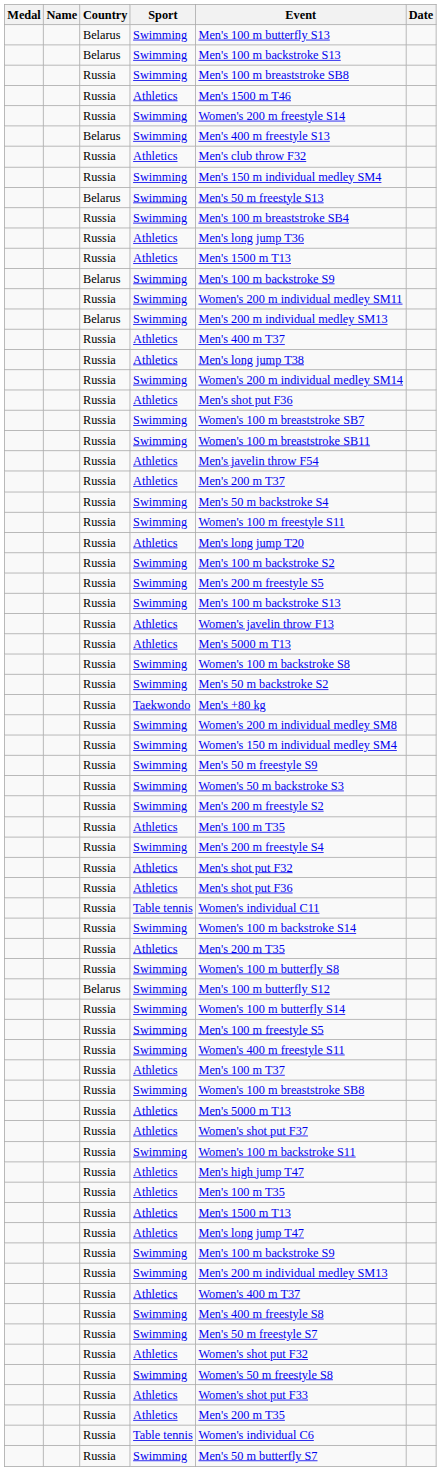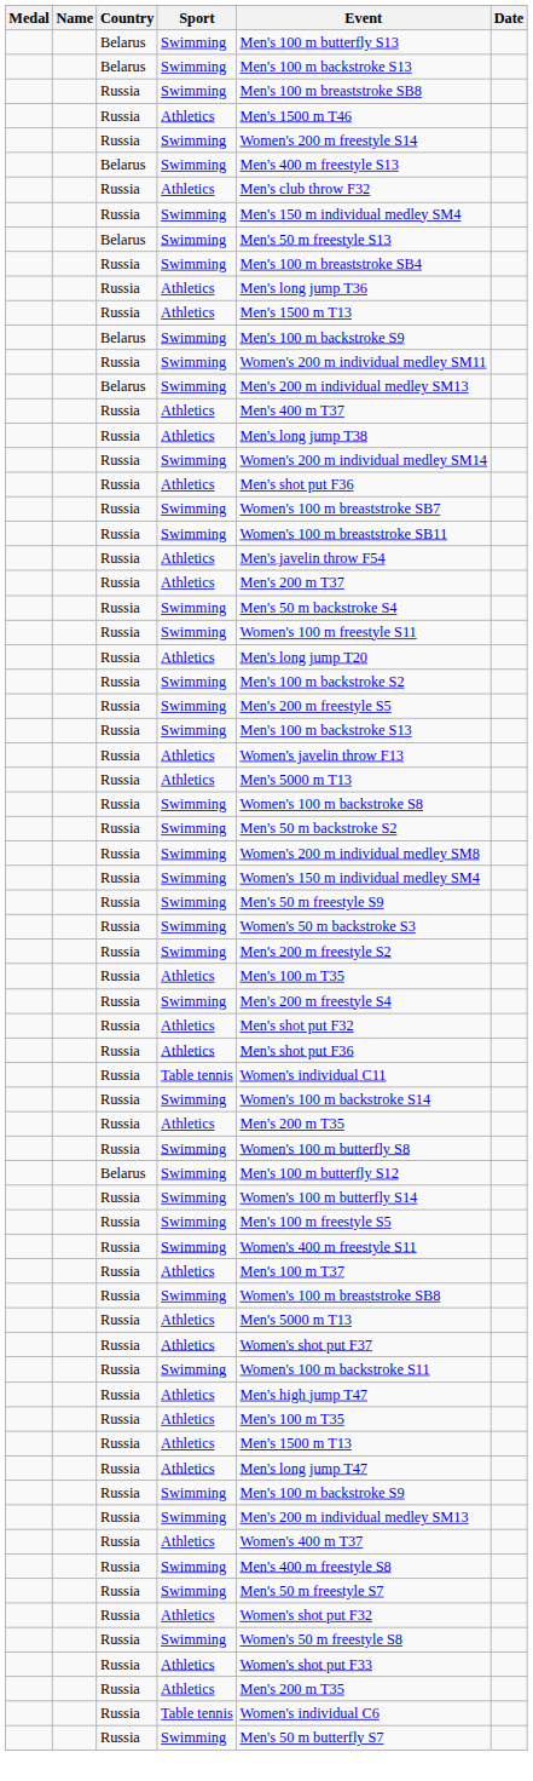 <table class="wikitable sortable" style="font-size:95%">
 <tr>
 <th>Medal</th>
 <th>Name</th>
 <th>Country</th>
 <th>Sport</th>
 <th>Event</th>
 <th>Date</th>
 </tr>
 <tr>
 <td></td>
 <td></td>
 <td>Belarus</td>
 <td><a href='#'>Swimming</a></td>
 <td><a href='#'>Men's 100 m butterfly S13</a></td>
 <td></td>
 </tr>
 <tr>
 <td></td>
 <td></td>
 <td>Belarus</td>
 <td><a href='#'>Swimming</a></td>
 <td><a href='#'>Men's 100 m backstroke S13</a></td>
 <td></td>
 </tr>
 <tr>
 <td></td>
 <td></td>
 <td>Russia</td>
 <td><a href='#'>Swimming</a></td>
 <td><a href='#'>Men's 100 m breaststroke SB8</a></td>
 <td></td>
 </tr>
 <tr>
 <td></td>
 <td></td>
 <td>Russia</td>
 <td><a href='#'>Athletics</a></td>
 <td><a href='#'>Men's 1500 m T46</a></td>
 <td></td>
 </tr>
 <tr>
 <td></td>
 <td></td>
 <td>Russia</td>
 <td><a href='#'>Swimming</a></td>
 <td><a href='#'>Women's 200 m freestyle S14</a></td>
 <td></td>
 </tr>
 <tr>
 <td></td>
 <td></td>
 <td>Belarus</td>
 <td><a href='#'>Swimming</a></td>
 <td><a href='#'>Men's 400 m freestyle S13</a></td>
 <td></td>
 </tr>
 <tr>
 <td></td>
 <td></td>
 <td>Russia</td>
 <td><a href='#'>Athletics</a></td>
 <td><a href='#'>Men's club throw F32</a></td>
 <td></td>
 </tr>
 <tr>
 <td></td>
 <td></td>
 <td>Russia</td>
 <td><a href='#'>Swimming</a></td>
 <td><a href='#'>Men's 150 m individual medley SM4</a></td>
 <td></td>
 </tr>
 <tr>
 <td></td>
 <td></td>
 <td>Belarus</td>
 <td><a href='#'>Swimming</a></td>
 <td><a href='#'>Men's 50 m freestyle S13</a></td>
 <td></td>
 </tr>
 <tr>
 <td></td>
 <td></td>
 <td>Russia</td>
 <td><a href='#'>Swimming</a></td>
 <td><a href='#'>Men's 100 m breaststroke SB4</a></td>
 <td></td>
 </tr>
 <tr>
 <td></td>
 <td></td>
 <td>Russia</td>
 <td><a href='#'>Athletics</a></td>
 <td><a href='#'>Men's long jump T36</a></td>
 <td></td>
 </tr>
 <tr>
 <td></td>
 <td></td>
 <td>Russia</td>
 <td><a href='#'>Athletics</a></td>
 <td><a href='#'>Men's 1500 m T13</a></td>
 <td></td>
 </tr>
 <tr>
 <td></td>
 <td></td>
 <td>Belarus</td>
 <td><a href='#'>Swimming</a></td>
 <td><a href='#'>Men's 100 m backstroke S9</a></td>
 <td></td>
 </tr>
 <tr>
 <td></td>
 <td></td>
 <td>Russia</td>
 <td><a href='#'>Swimming</a></td>
 <td><a href='#'>Women's 200 m individual medley SM11</a></td>
 <td></td>
 </tr>
 <tr>
 <td></td>
 <td></td>
 <td>Belarus</td>
 <td><a href='#'>Swimming</a></td>
 <td><a href='#'>Men's 200 m individual medley SM13</a></td>
 <td></td>
 </tr>
 <tr>
 <td></td>
 <td></td>
 <td>Russia</td>
 <td><a href='#'>Athletics</a></td>
 <td><a href='#'>Men's 400 m T37</a></td>
 <td></td>
 </tr>
 <tr>
 <td></td>
 <td></td>
 <td>Russia</td>
 <td><a href='#'>Athletics</a></td>
 <td><a href='#'>Men's long jump T38</a></td>
 <td></td>
 </tr>
 <tr>
 <td></td>
 <td></td>
 <td>Russia</td>
 <td><a href='#'>Swimming</a></td>
 <td><a href='#'>Women's 200 m individual medley SM14</a></td>
 <td></td>
 </tr>
 <tr>
 <td></td>
 <td></td>
 <td>Russia</td>
 <td><a href='#'>Athletics</a></td>
 <td><a href='#'>Men's shot put F36</a></td>
 <td></td>
 </tr>
 <tr>
 <td></td>
 <td></td>
 <td>Russia</td>
 <td><a href='#'>Swimming</a></td>
 <td><a href='#'>Women's 100 m breaststroke SB7</a></td>
 <td></td>
 </tr>
 <tr>
 <td></td>
 <td></td>
 <td>Russia</td>
 <td><a href='#'>Swimming</a></td>
 <td><a href='#'>Women's 100 m breaststroke SB11</a></td>
 <td></td>
 </tr>
 <tr>
 <td></td>
 <td></td>
 <td>Russia</td>
 <td><a href='#'>Athletics</a></td>
 <td><a href='#'>Men's javelin throw F54</a></td>
 <td></td>
 </tr>
 <tr>
 <td></td>
 <td></td>
 <td>Russia</td>
 <td><a href='#'>Athletics</a></td>
 <td><a href='#'>Men's 200 m T37</a></td>
 <td></td>
 </tr>
 <tr>
 <td></td>
 <td></td>
 <td>Russia</td>
 <td><a href='#'>Swimming</a></td>
 <td><a href='#'>Men's 50 m backstroke S4</a></td>
 <td></td>
 </tr>
 <tr>
 <td></td>
 <td></td>
 <td>Russia</td>
 <td><a href='#'>Swimming</a></td>
 <td><a href='#'>Women's 100 m freestyle S11</a></td>
 <td></td>
 </tr>
 <tr>
 <td></td>
 <td></td>
 <td>Russia</td>
 <td><a href='#'>Athletics</a></td>
 <td><a href='#'>Men's long jump T20</a></td>
 <td></td>
 </tr>
 <tr>
 <td></td>
 <td></td>
 <td>Russia</td>
 <td><a href='#'>Swimming</a></td>
 <td><a href='#'>Men's 100 m backstroke S2</a></td>
 <td></td>
 </tr>
 <tr>
 <td></td>
 <td></td>
 <td>Russia</td>
 <td><a href='#'>Swimming</a></td>
 <td><a href='#'>Men's 200 m freestyle S5</a></td>
 <td></td>
 </tr>
 <tr>
 <td></td>
 <td></td>
 <td>Russia</td>
 <td><a href='#'>Swimming</a></td>
 <td><a href='#'>Men's 100 m backstroke S13</a></td>
 <td></td>
 </tr>
 <tr>
 <td></td>
 <td></td>
 <td>Russia</td>
 <td><a href='#'>Athletics</a></td>
 <td><a href='#'>Women's javelin throw F13</a></td>
 <td></td>
 </tr>
 <tr>
 <td></td>
 <td></td>
 <td>Russia</td>
 <td><a href='#'>Athletics</a></td>
 <td><a href='#'>Men's 5000 m T13</a></td>
 <td></td>
 </tr>
 <tr>
 <td></td>
 <td></td>
 <td>Russia</td>
 <td><a href='#'>Swimming</a></td>
 <td><a href='#'>Women's 100 m backstroke S8</a></td>
 <td></td>
 </tr>
 <tr>
 <td></td>
 <td></td>
 <td>Russia</td>
 <td><a href='#'>Swimming</a></td>
 <td><a href='#'>Men's 50 m backstroke S2</a></td>
-<td></td>
-</tr>
-<tr>
-<td></td>
-<td></td>
-<td>Russia</td>
-<td><a href='#'>Taekwondo</a></td>
-<td><a href='#'>Men's +80 kg</a></td>
 <td></td>
 </tr>
 <tr>
 <td></td>
 <td></td>
 <td>Russia</td>
 <td><a href='#'>Swimming</a></td>
 <td><a href='#'>Women's 200 m individual medley SM8</a></td>
 <td></td>
 </tr>
 <tr>
 <td></td>
 <td></td>
 <td>Russia</td>
 <td><a href='#'>Swimming</a></td>
 <td><a href='#'>Women's 150 m individual medley SM4</a></td>
 <td></td>
 </tr>
 <tr>
 <td></td>
 <td></td>
 <td>Russia</td>
 <td><a href='#'>Swimming</a></td>
 <td><a href='#'>Men's 50 m freestyle S9</a></td>
 <td></td>
 </tr>
 <tr>
 <td></td>
 <td></td>
 <td>Russia</td>
 <td><a href='#'>Swimming</a></td>
 <td><a href='#'>Women's 50 m backstroke S3</a></td>
 <td></td>
 </tr>
 <tr>
 <td></td>
 <td></td>
 <td>Russia</td>
 <td><a href='#'>Swimming</a></td>
 <td><a href='#'>Men's 200 m freestyle S2</a></td>
 <td></td>
 </tr>
 <tr>
 <td></td>
 <td></td>
 <td>Russia</td>
 <td><a href='#'>Athletics</a></td>
 <td><a href='#'>Men's 100 m T35</a></td>
 <td></td>
 </tr>
 <tr>
 <td></td>
 <td></td>
 <td>Russia</td>
 <td><a href='#'>Swimming</a></td>
 <td><a href='#'>Men's 200 m freestyle S4</a></td>
 <td></td>
 </tr>
 <tr>
 <td></td>
 <td></td>
 <td>Russia</td>
 <td><a href='#'>Athletics</a></td>
 <td><a href='#'>Men's shot put F32</a></td>
 <td></td>
 </tr>
 <tr>
 <td></td>
 <td></td>
 <td>Russia</td>
 <td><a href='#'>Athletics</a></td>
 <td><a href='#'>Men's shot put F36</a></td>
 <td></td>
 </tr>
 <tr>
 <td></td>
 <td></td>
 <td>Russia</td>
 <td><a href='#'>Table tennis</a></td>
 <td><a href='#'>Women's individual C11</a></td>
 <td></td>
 </tr>
 <tr>
 <td></td>
 <td></td>
 <td>Russia</td>
 <td><a href='#'>Swimming</a></td>
 <td><a href='#'>Women's 100 m backstroke  S14</a></td>
 <td></td>
 </tr>
 <tr>
 <td></td>
 <td></td>
 <td>Russia</td>
 <td><a href='#'>Athletics</a></td>
 <td><a href='#'>Men's 200 m T35</a></td>
 <td></td>
 </tr>
 <tr>
 <td></td>
 <td></td>
 <td>Russia</td>
 <td><a href='#'>Swimming</a></td>
 <td><a href='#'>Women's 100 m butterfly S8</a></td>
 <td></td>
 </tr>
 <tr>
 <td></td>
 <td></td>
 <td>Belarus</td>
 <td><a href='#'>Swimming</a></td>
 <td><a href='#'>Men's 100 m butterfly S12</a></td>
 <td></td>
 </tr>
 <tr>
 <td></td>
 <td></td>
 <td>Russia</td>
 <td><a href='#'>Swimming</a></td>
 <td><a href='#'>Women's 100 m butterfly  S14</a></td>
 <td></td>
 </tr>
 <tr>
 <td></td>
 <td></td>
 <td>Russia</td>
 <td><a href='#'>Swimming</a></td>
 <td><a href='#'>Men's 100 m freestyle S5</a></td>
 <td></td>
 </tr>
 <tr>
 <td></td>
 <td></td>
 <td>Russia</td>
 <td><a href='#'>Swimming</a></td>
 <td><a href='#'>Women's 400 m freestyle S11</a></td>
 <td></td>
 </tr>
 <tr>
 <td></td>
 <td></td>
 <td>Russia</td>
 <td><a href='#'>Athletics</a></td>
 <td><a href='#'>Men's 100 m T37</a></td>
 <td></td>
 </tr>
 <tr>
 <td></td>
 <td></td>
 <td>Russia</td>
 <td><a href='#'>Swimming</a></td>
 <td><a href='#'>Women's 100 m breaststroke SB8</a></td>
 <td></td>
 </tr>
 <tr>
 <td></td>
 <td></td>
 <td>Russia</td>
 <td><a href='#'>Athletics</a></td>
 <td><a href='#'>Men's 5000 m T13</a></td>
 <td></td>
 </tr>
 <tr>
 <td></td>
 <td></td>
 <td>Russia</td>
 <td><a href='#'>Athletics</a></td>
 <td><a href='#'>Women's shot put F37</a></td>
 <td></td>
 </tr>
 <tr>
 <td></td>
 <td></td>
 <td>Russia</td>
 <td><a href='#'>Swimming</a></td>
 <td><a href='#'>Women's 100 m backstroke S11</a></td>
 <td></td>
 </tr>
 <tr>
 <td></td>
 <td></td>
 <td>Russia</td>
 <td><a href='#'>Athletics</a></td>
 <td><a href='#'>Men's high jump T47</a></td>
 <td></td>
 </tr>
 <tr>
 <td></td>
 <td></td>
 <td>Russia</td>
 <td><a href='#'>Athletics</a></td>
 <td><a href='#'>Men's 100 m T35</a></td>
 <td></td>
 </tr>
 <tr>
 <td></td>
 <td></td>
 <td>Russia</td>
 <td><a href='#'>Athletics</a></td>
 <td><a href='#'>Men's 1500 m T13</a></td>
 <td></td>
 </tr>
 <tr>
 <td></td>
 <td></td>
 <td>Russia</td>
 <td><a href='#'>Athletics</a></td>
 <td><a href='#'>Men's long jump T47</a></td>
 <td></td>
 </tr>
 <tr>
 <td></td>
 <td></td>
 <td>Russia</td>
 <td><a href='#'>Swimming</a></td>
 <td><a href='#'>Men's 100 m backstroke S9</a></td>
 <td></td>
 </tr>
 <tr>
 <td></td>
 <td></td>
 <td>Russia</td>
 <td><a href='#'>Swimming</a></td>
 <td><a href='#'>Men's 200 m individual medley SM13</a></td>
 <td></td>
 </tr>
 <tr>
 <td></td>
 <td></td>
 <td>Russia</td>
 <td><a href='#'>Athletics</a></td>
 <td><a href='#'>Women's 400 m T37</a></td>
 <td></td>
 </tr>
 <tr>
 <td></td>
 <td></td>
 <td>Russia</td>
 <td><a href='#'>Swimming</a></td>
 <td><a href='#'>Men's 400 m freestyle S8</a></td>
 <td></td>
 </tr>
 <tr>
 <td></td>
 <td></td>
 <td>Russia</td>
 <td><a href='#'>Swimming</a></td>
 <td><a href='#'>Men's 50 m freestyle S7</a></td>
 <td></td>
 </tr>
 <tr>
 <td></td>
 <td></td>
 <td>Russia</td>
 <td><a href='#'>Athletics</a></td>
 <td><a href='#'>Women's shot put F32</a></td>
 <td></td>
 </tr>
 <tr>
 <td></td>
 <td></td>
 <td>Russia</td>
 <td><a href='#'>Swimming</a></td>
 <td><a href='#'>Women's 50 m freestyle S8</a></td>
 <td></td>
 </tr>
 <tr>
 <td></td>
 <td></td>
 <td>Russia</td>
 <td><a href='#'>Athletics</a></td>
 <td><a href='#'>Women's shot put F33</a></td>
 <td></td>
 </tr>
 <tr>
 <td></td>
 <td></td>
 <td>Russia</td>
 <td><a href='#'>Athletics</a></td>
 <td><a href='#'>Men's 200 m T35</a></td>
 <td></td>
 </tr>
 <tr>
 <td></td>
 <td></td>
 <td>Russia</td>
 <td><a href='#'>Table tennis</a></td>
 <td><a href='#'>Women's individual C6</a></td>
 <td></td>
 </tr>
 <tr>
 <td></td>
 <td></td>
 <td>Russia</td>
 <td><a href='#'>Swimming</a></td>
 <td><a href='#'>Men's 50 m butterfly S7</a></td>
 <td></td>
 </tr>
 </table>
